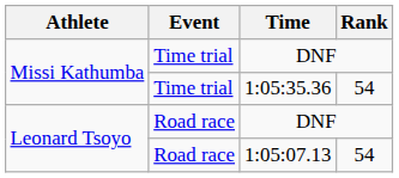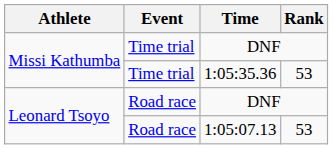 <table class=wikitable style="font-size:90%">
 <tr>
 <th>Athlete</th>
 <th>Event</th>
 <th>Time</th>
 <th>Rank</th>
 </tr>
 <tr align=center>
 <td align=left rowspan=2><a href='#'>Missi Kathumba</a></td>
 <td align=left><a href='#'>Time trial</a></td>
 <td colspan=2>DNF</td>
 </tr>
 <tr align=center>
 <td align=left><a href='#'>Time trial</a></td>
 <td>1:05:35.36</td>
-<td>54</td>
+<td>53</td>
 </tr>
 <tr align=center>
 <td align=left rowspan=2><a href='#'>Leonard Tsoyo</a></td>
 <td align=left><a href='#'>Road race</a></td>
 <td colspan=2>DNF</td>
 </tr>
 <tr align=center>
 <td align=left><a href='#'>Road race</a></td>
 <td>1:05:07.13</td>
-<td>54</td>
+<td>53</td>
 </tr>
 </table>
